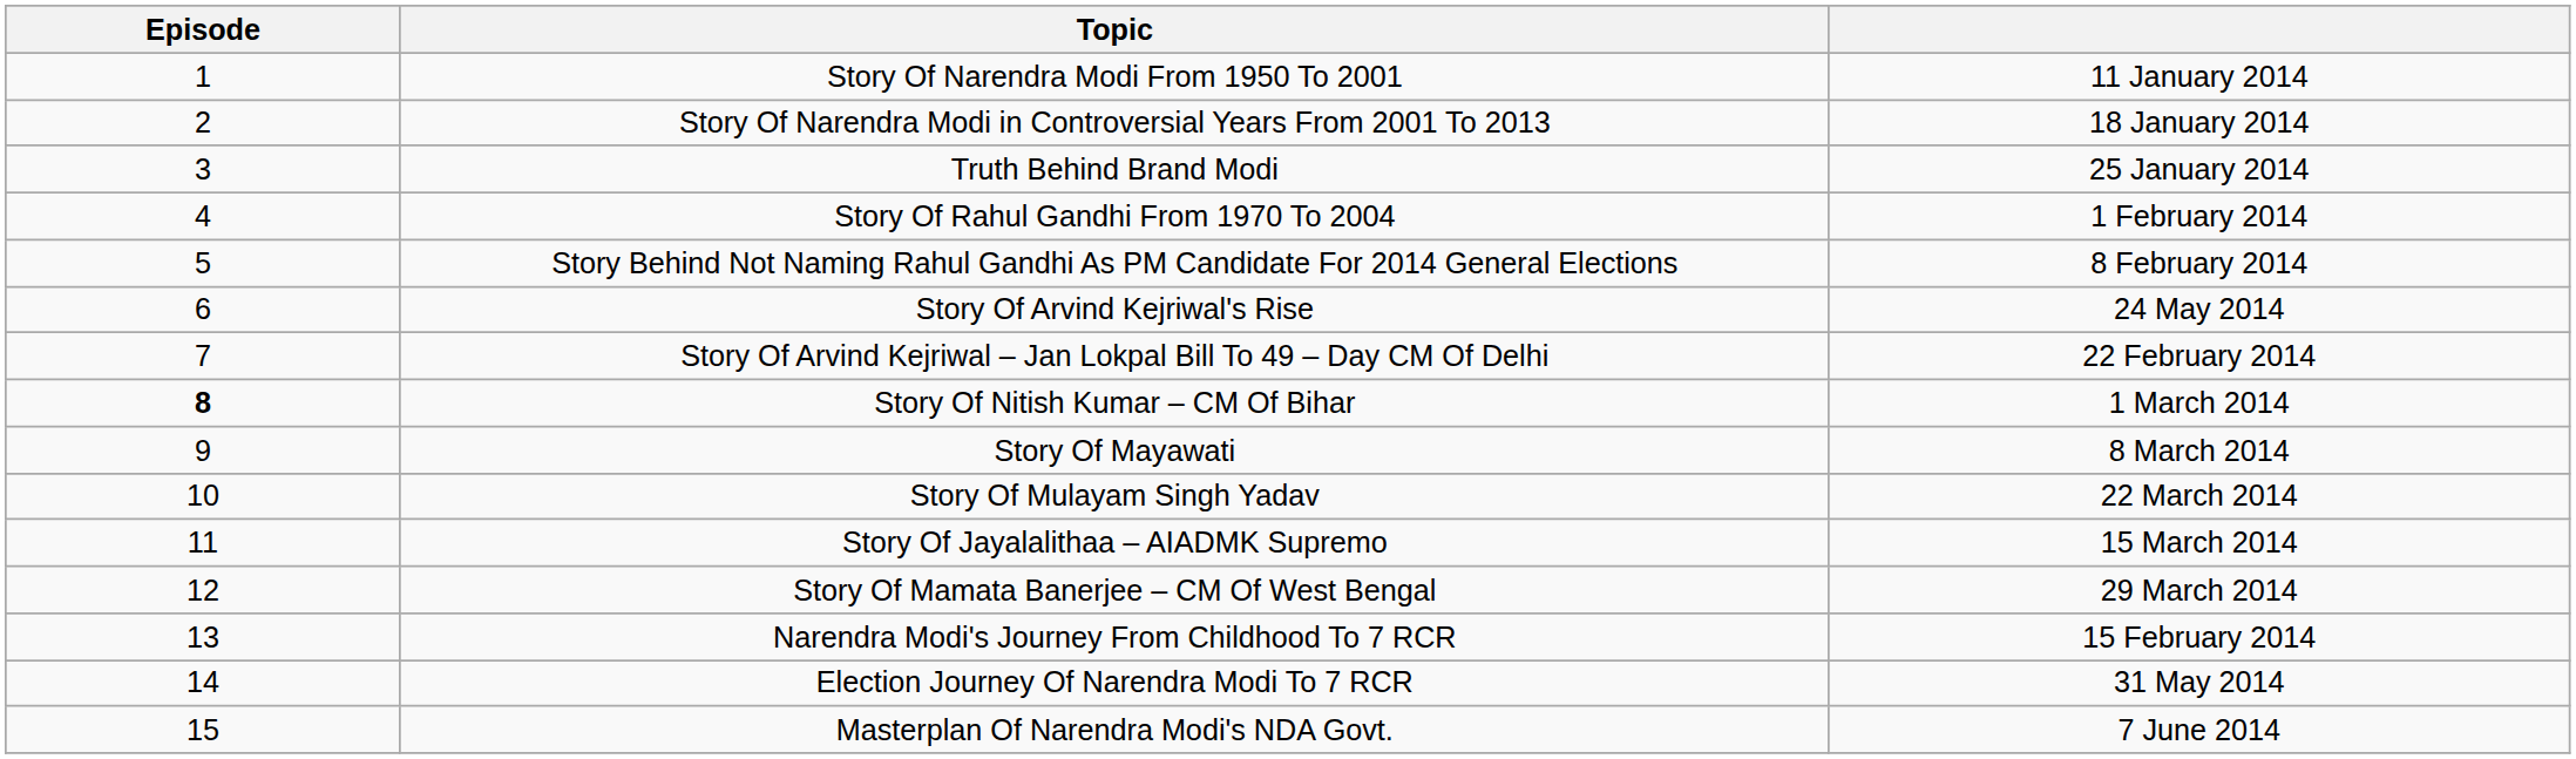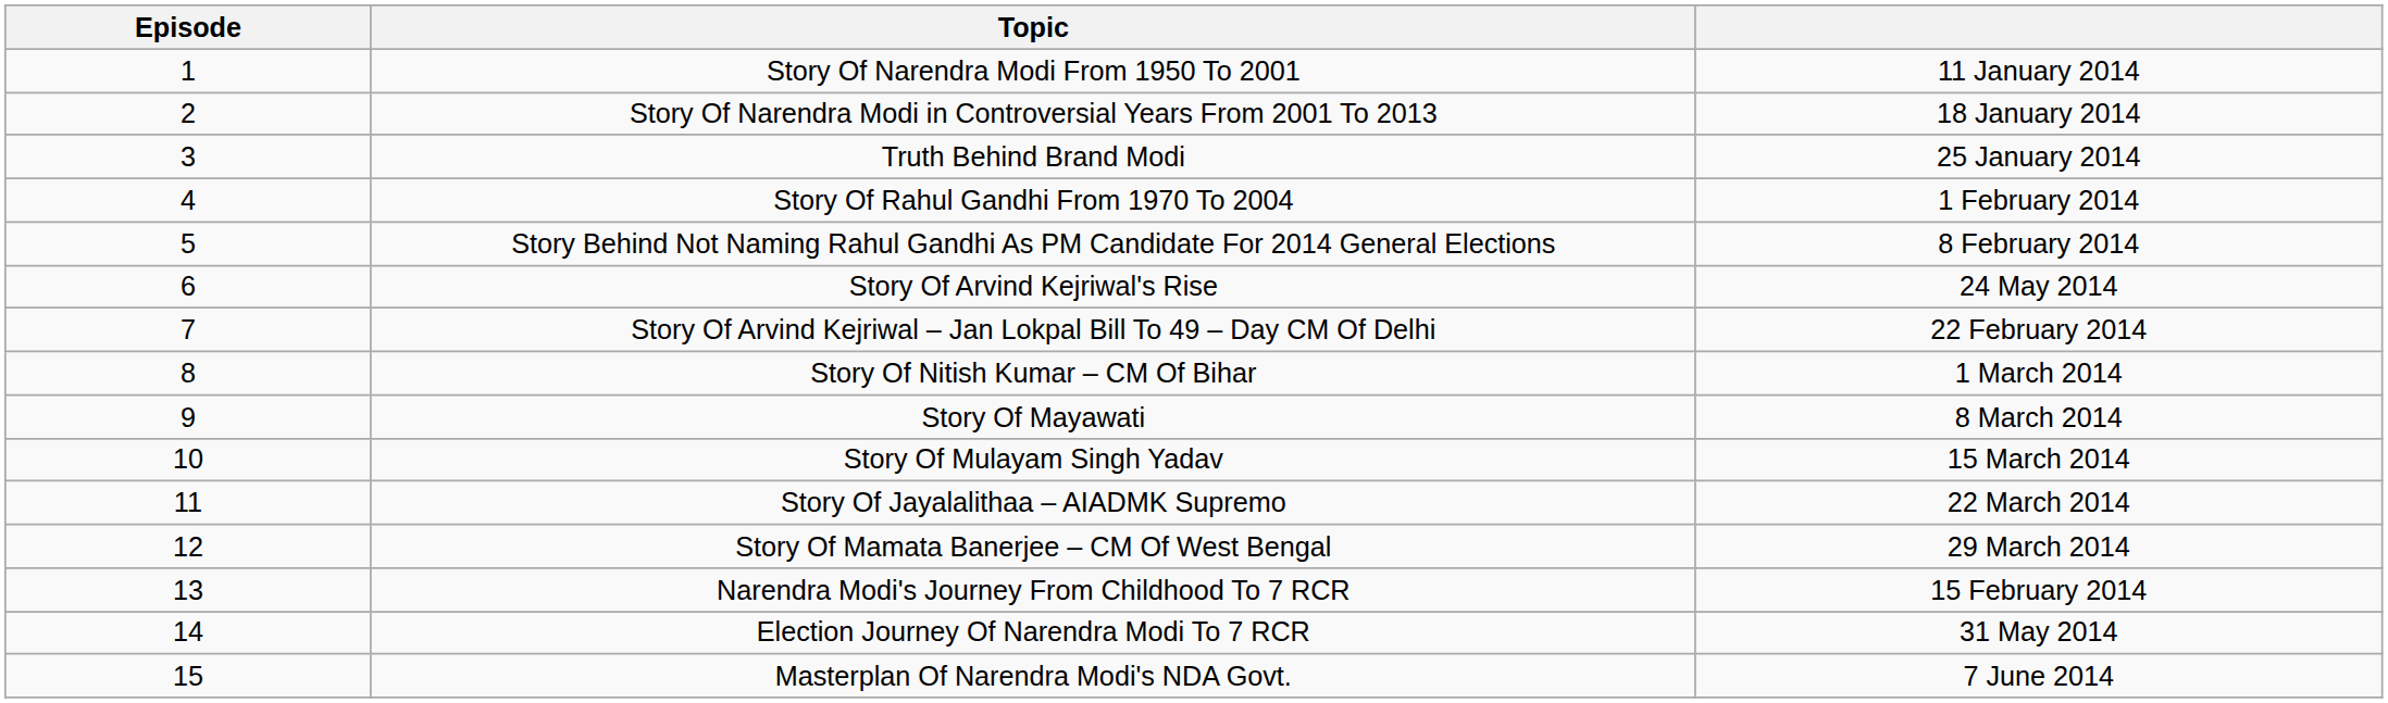 <table class="wikitable"  style="text-align:center; font-size:90%;">
 <tr align="center">
 <th width=8%>Episode</th>
 <th width=29%>Topic</th>
 <th width=15%></th>
 </tr>
 <tr>
 <td>1</td>
 <td>Story Of Narendra Modi From 1950 To 2001</td>
 <td>11 January 2014</td>
 </tr>
 <tr>
 <td>2</td>
 <td>Story Of Narendra Modi in Controversial Years From 2001 To 2013</td>
 <td>18 January 2014</td>
 </tr>
 <tr>
 <td>3</td>
 <td>Truth Behind Brand Modi</td>
 <td>25 January 2014</td>
 </tr>
 <tr>
 <td>4</td>
 <td>Story Of Rahul Gandhi From 1970 To 2004</td>
 <td>1 February 2014</td>
 </tr>
 <tr>
 <td>5</td>
 <td>Story Behind Not Naming Rahul Gandhi As PM Candidate For 2014 General Elections</td>
 <td>8 February 2014</td>
 </tr>
 <tr>
 <td>6</td>
 <td>Story Of Arvind Kejriwal's Rise</td>
 <td>24 May 2014</td>
 </tr>
 <tr>
 <td>7</td>
 <td>Story Of Arvind Kejriwal – Jan Lokpal Bill To 49 – Day CM Of Delhi</td>
 <td>22 February 2014</td>
 </tr>
 <tr>
-<td><strong>8</strong></td>
+<td>8</td>
 <td>Story Of Nitish Kumar – CM Of Bihar</td>
 <td>1 March 2014</td>
 </tr>
 <tr>
 <td>9</td>
 <td>Story Of Mayawati</td>
 <td>8 March 2014</td>
 </tr>
 <tr>
 <td>10</td>
 <td>Story Of Mulayam Singh Yadav</td>
-<td>22 March 2014</td>
+<td>15 March 2014</td>
 </tr>
 <tr>
 <td>11</td>
 <td>Story Of Jayalalithaa – AIADMK Supremo</td>
-<td>15 March 2014</td>
+<td>22 March 2014</td>
 </tr>
 <tr>
 <td>12</td>
 <td>Story Of Mamata Banerjee – CM Of West Bengal</td>
 <td>29 March 2014</td>
 </tr>
 <tr>
 <td>13</td>
 <td>Narendra Modi's Journey From Childhood To 7 RCR</td>
 <td>15 February 2014</td>
 </tr>
 <tr>
 <td>14</td>
 <td>Election Journey Of Narendra Modi To 7 RCR</td>
 <td>31 May 2014</td>
 </tr>
 <tr>
 <td>15</td>
 <td>Masterplan Of Narendra Modi's NDA Govt.</td>
 <td>7 June 2014</td>
 </tr>
 </table>
